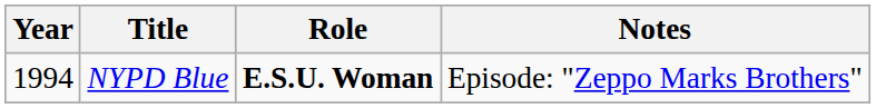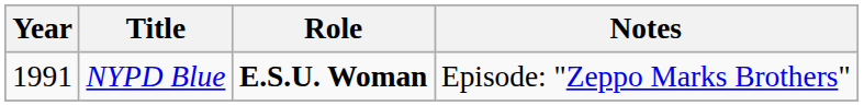 <table class="wikitable sortable plainrowheaders">
 <tr>
 <th>Year</th>
 <th>Title</th>
 <th>Role</th>
 <th>Notes</th>
 </tr>
 <tr>
-<td>1994</td>
+<td>1991</td>
 <td><em><a href='#'>NYPD Blue</a></em></td>
 <td><strong>E.S.U. Woman</strong></td>
 <td>Episode: "<a href='#'>Zeppo Marks Brothers</a>"</td>
 </tr>
 </table>
